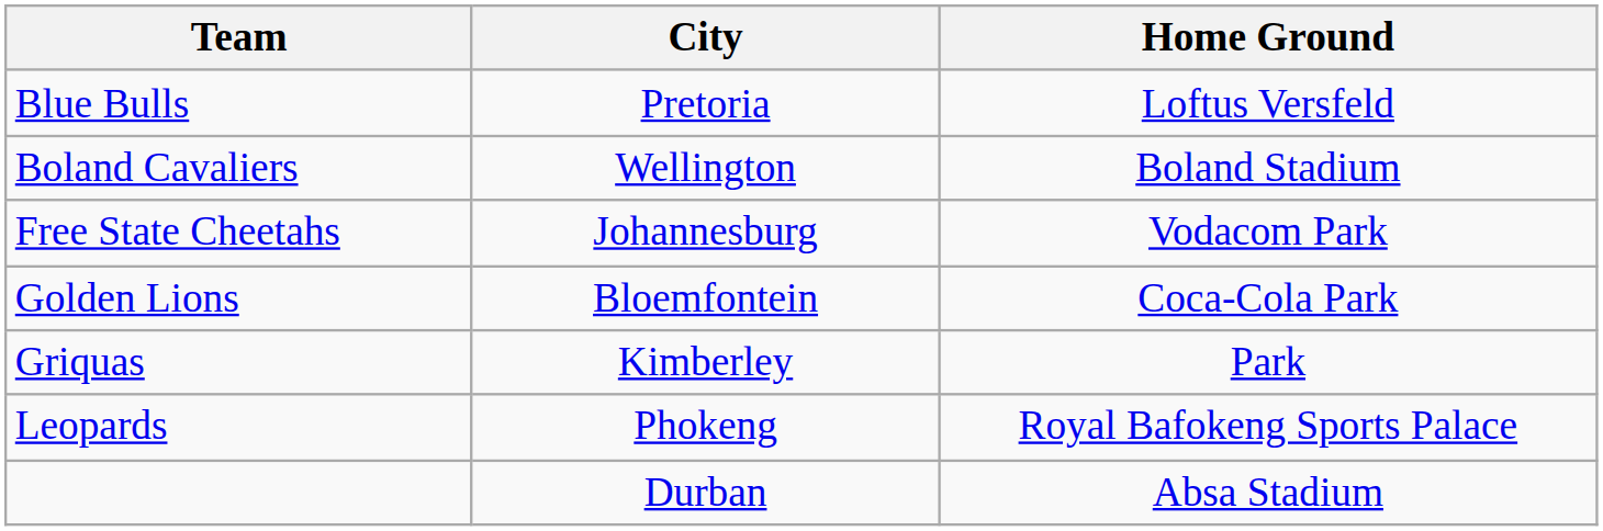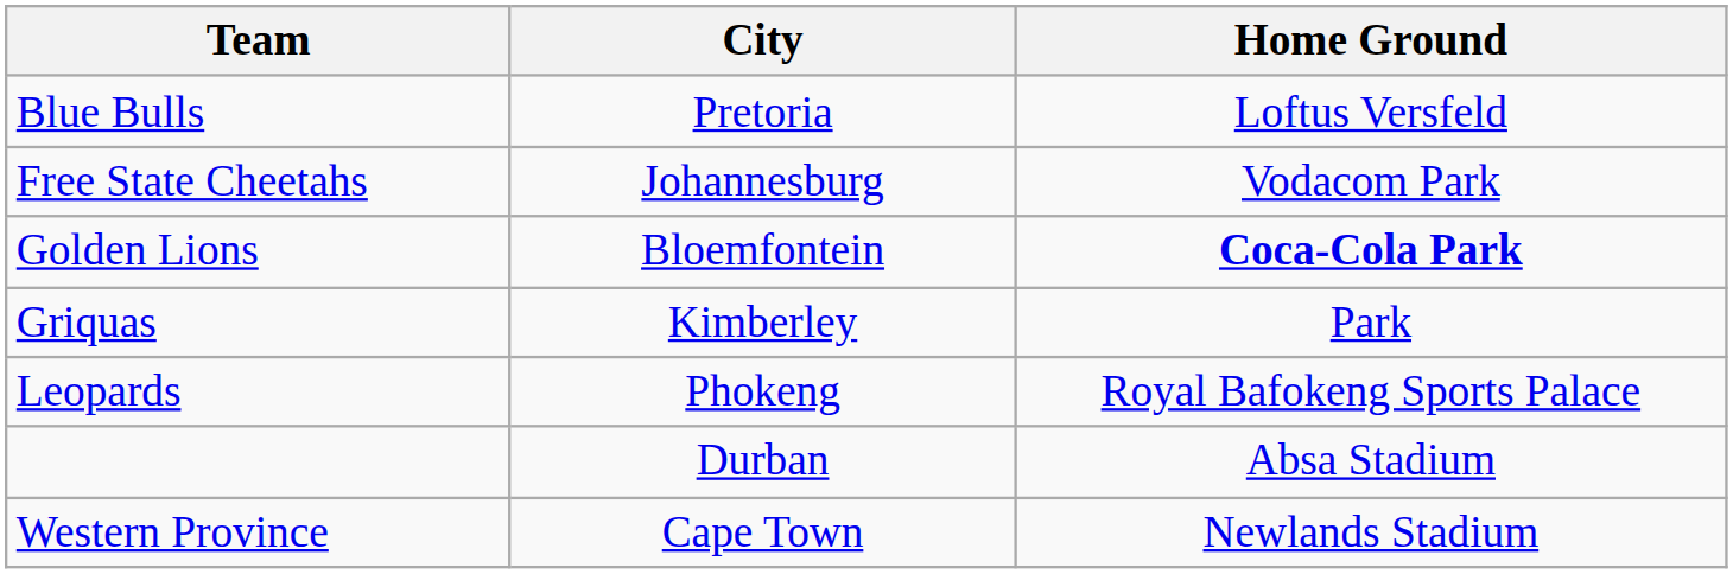 <table class="wikitable" style="text-align:center;">
 <tr>
 <th width=175>Team</th>
 <th width=175>City</th>
 <th width=250>Home Ground</th>
 </tr>
 <tr style="background:#f9f9f9;">
 <td style="text-align:left;"><a href='#'>Blue Bulls</a></td>
 <td><a href='#'>Pretoria</a></td>
 <td><a href='#'>Loftus Versfeld</a></td>
 </tr>
 <tr style="background:#f9f9f9;">
-<td style="text-align:left;"><a href='#'>Boland Cavaliers</a></td>
-<td><a href='#'>Wellington</a></td>
-<td><a href='#'>Boland Stadium</a></td>
-</tr>
-<tr style="background:#f9f9f9;">
 <td style="text-align:left;"><a href='#'>Free State Cheetahs</a></td>
 <td><a href='#'>Johannesburg</a></td>
 <td><a href='#'>Vodacom Park</a></td>
 </tr>
 <tr style="background:#f9f9f9;">
 <td style="text-align:left;"><a href='#'>Golden Lions</a></td>
 <td><a href='#'>Bloemfontein</a></td>
-<td><a href='#'>Coca-Cola Park</a></td>
+<td><strong><a href='#'>Coca-Cola Park</a></strong></td>
 </tr>
 <tr style="background:#f9f9f9;">
 <td style="text-align:left;"><a href='#'>Griquas</a></td>
 <td><a href='#'>Kimberley</a></td>
 <td><a href='#'>Park</a></td>
 </tr>
 <tr style="background:#f9f9f9;">
 <td style="text-align:left;"><a href='#'>Leopards</a></td>
 <td><a href='#'>Phokeng</a></td>
 <td><a href='#'>Royal Bafokeng Sports Palace</a></td>
 </tr>
 <tr style="background:#f9f9f9;">
 <td style="text-align:left;"></td>
 <td><a href='#'>Durban</a></td>
 <td><a href='#'>Absa Stadium</a></td>
 </tr>
+<tr style="background:#f9f9f9;">
+<td style="text-align:left;"><a href='#'>Western Province</a></td>
+<td><a href='#'>Cape Town</a></td>
+<td><a href='#'>Newlands Stadium</a></td>
+</tr>
 </table>
